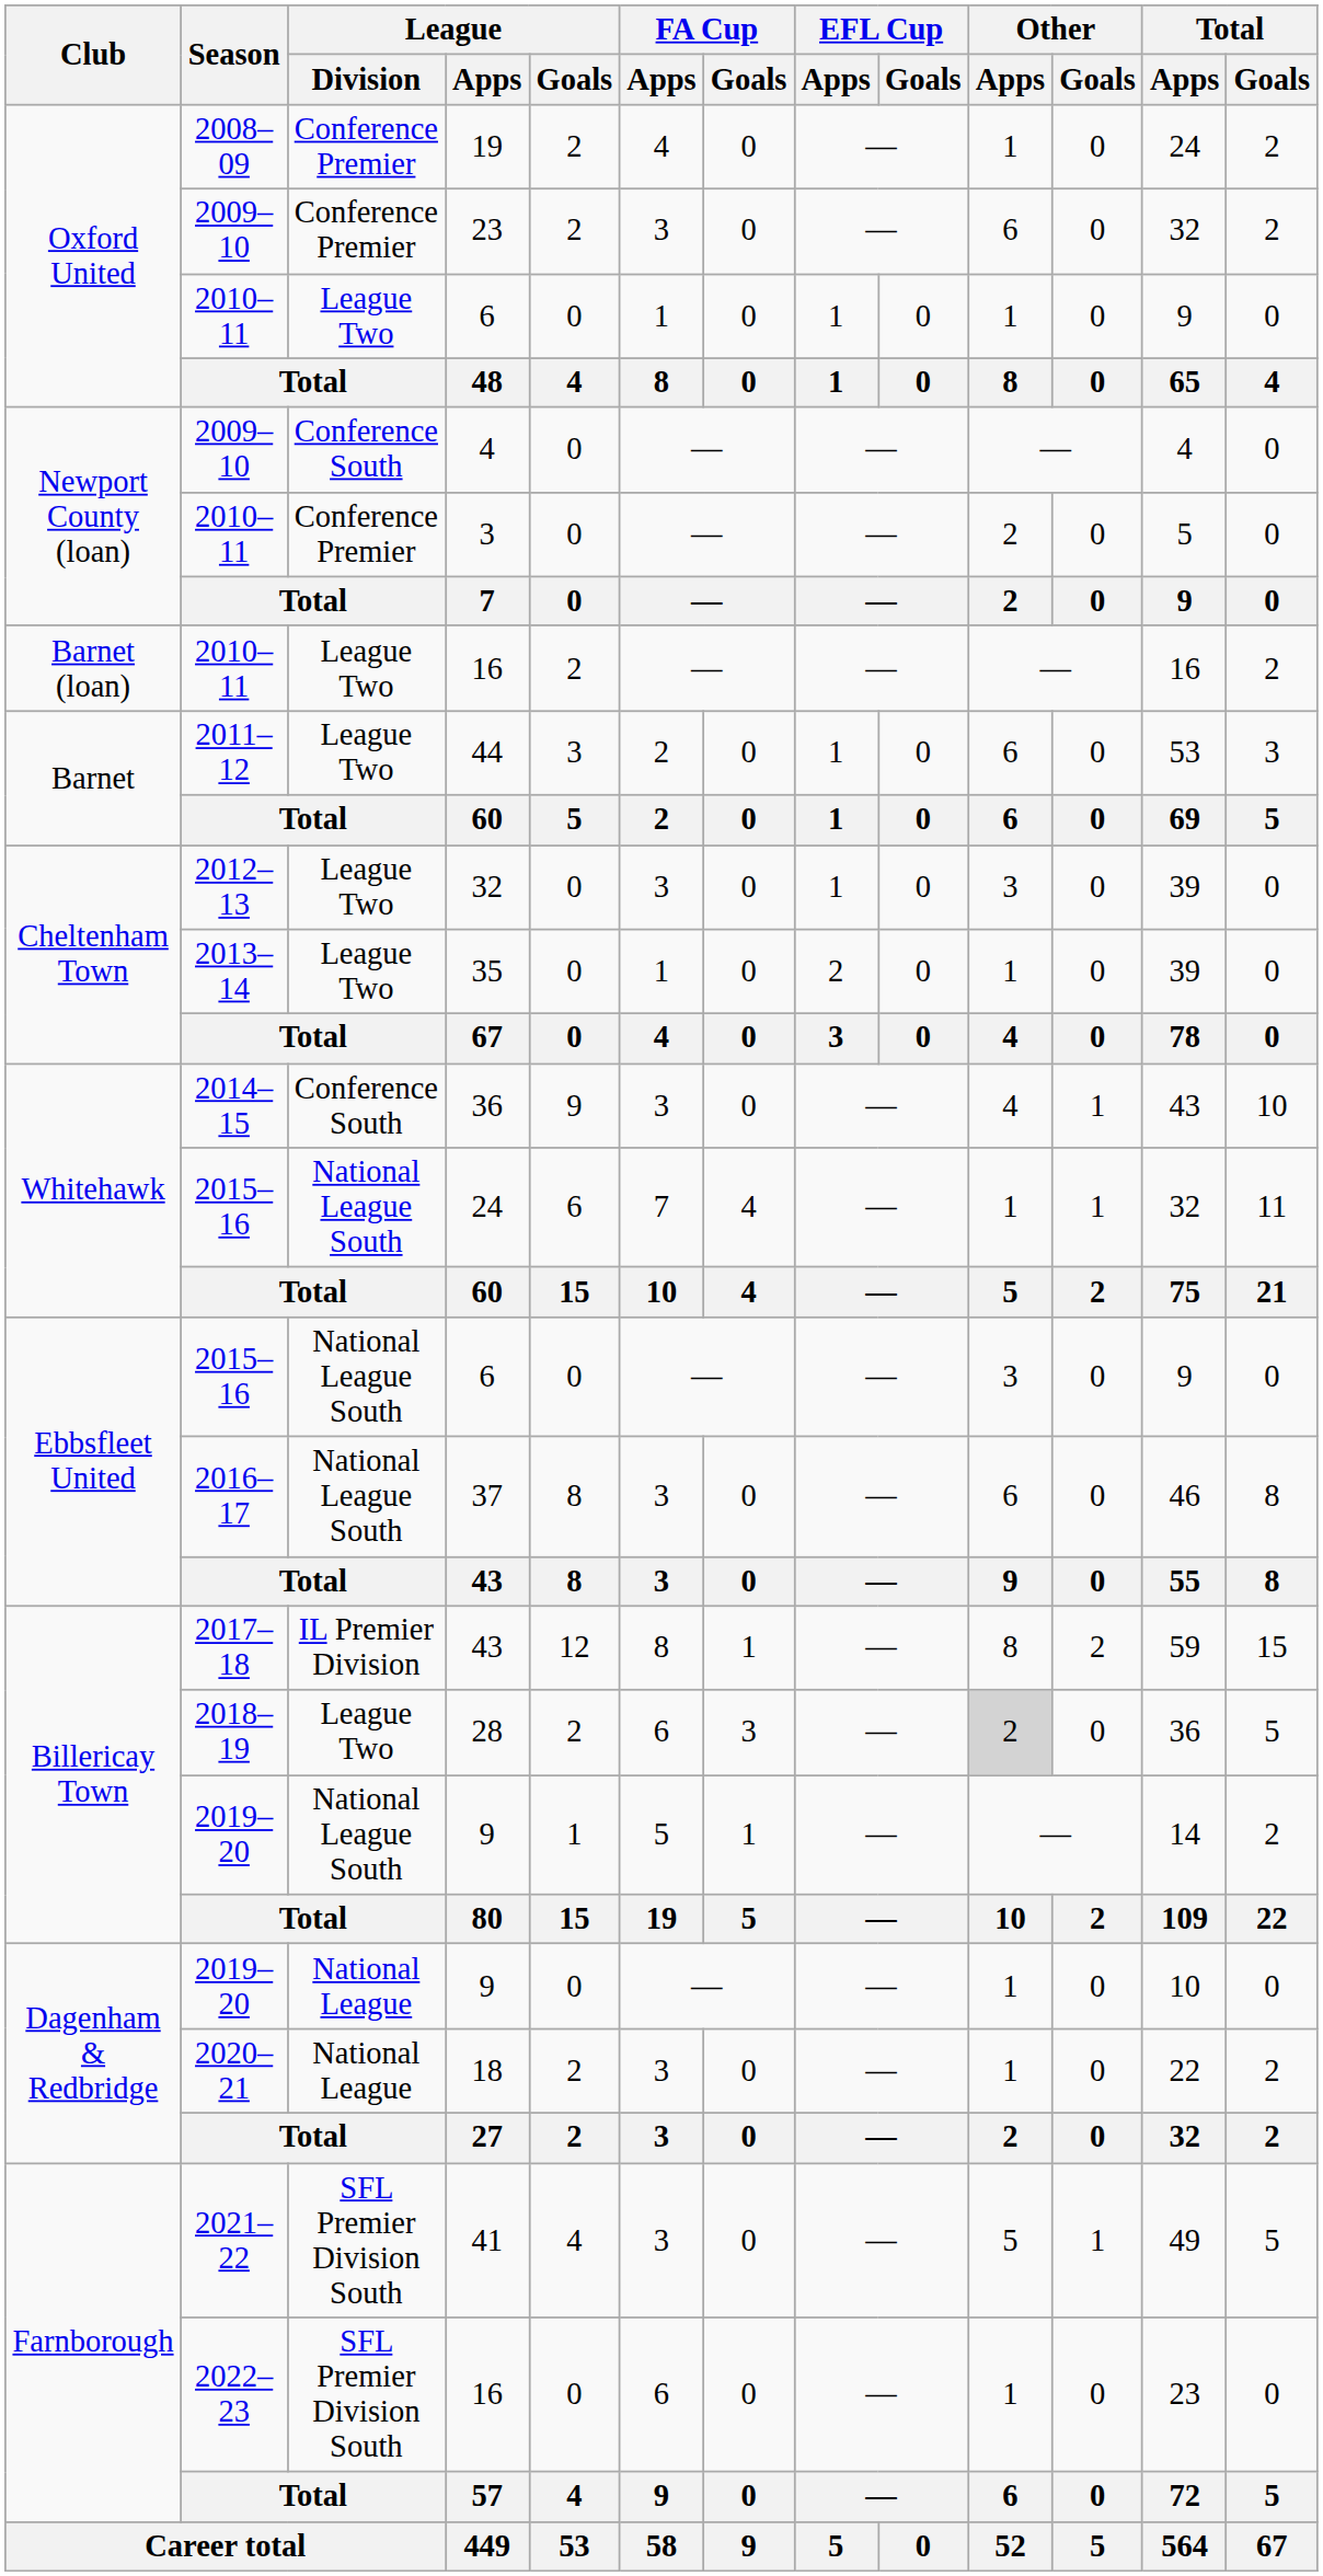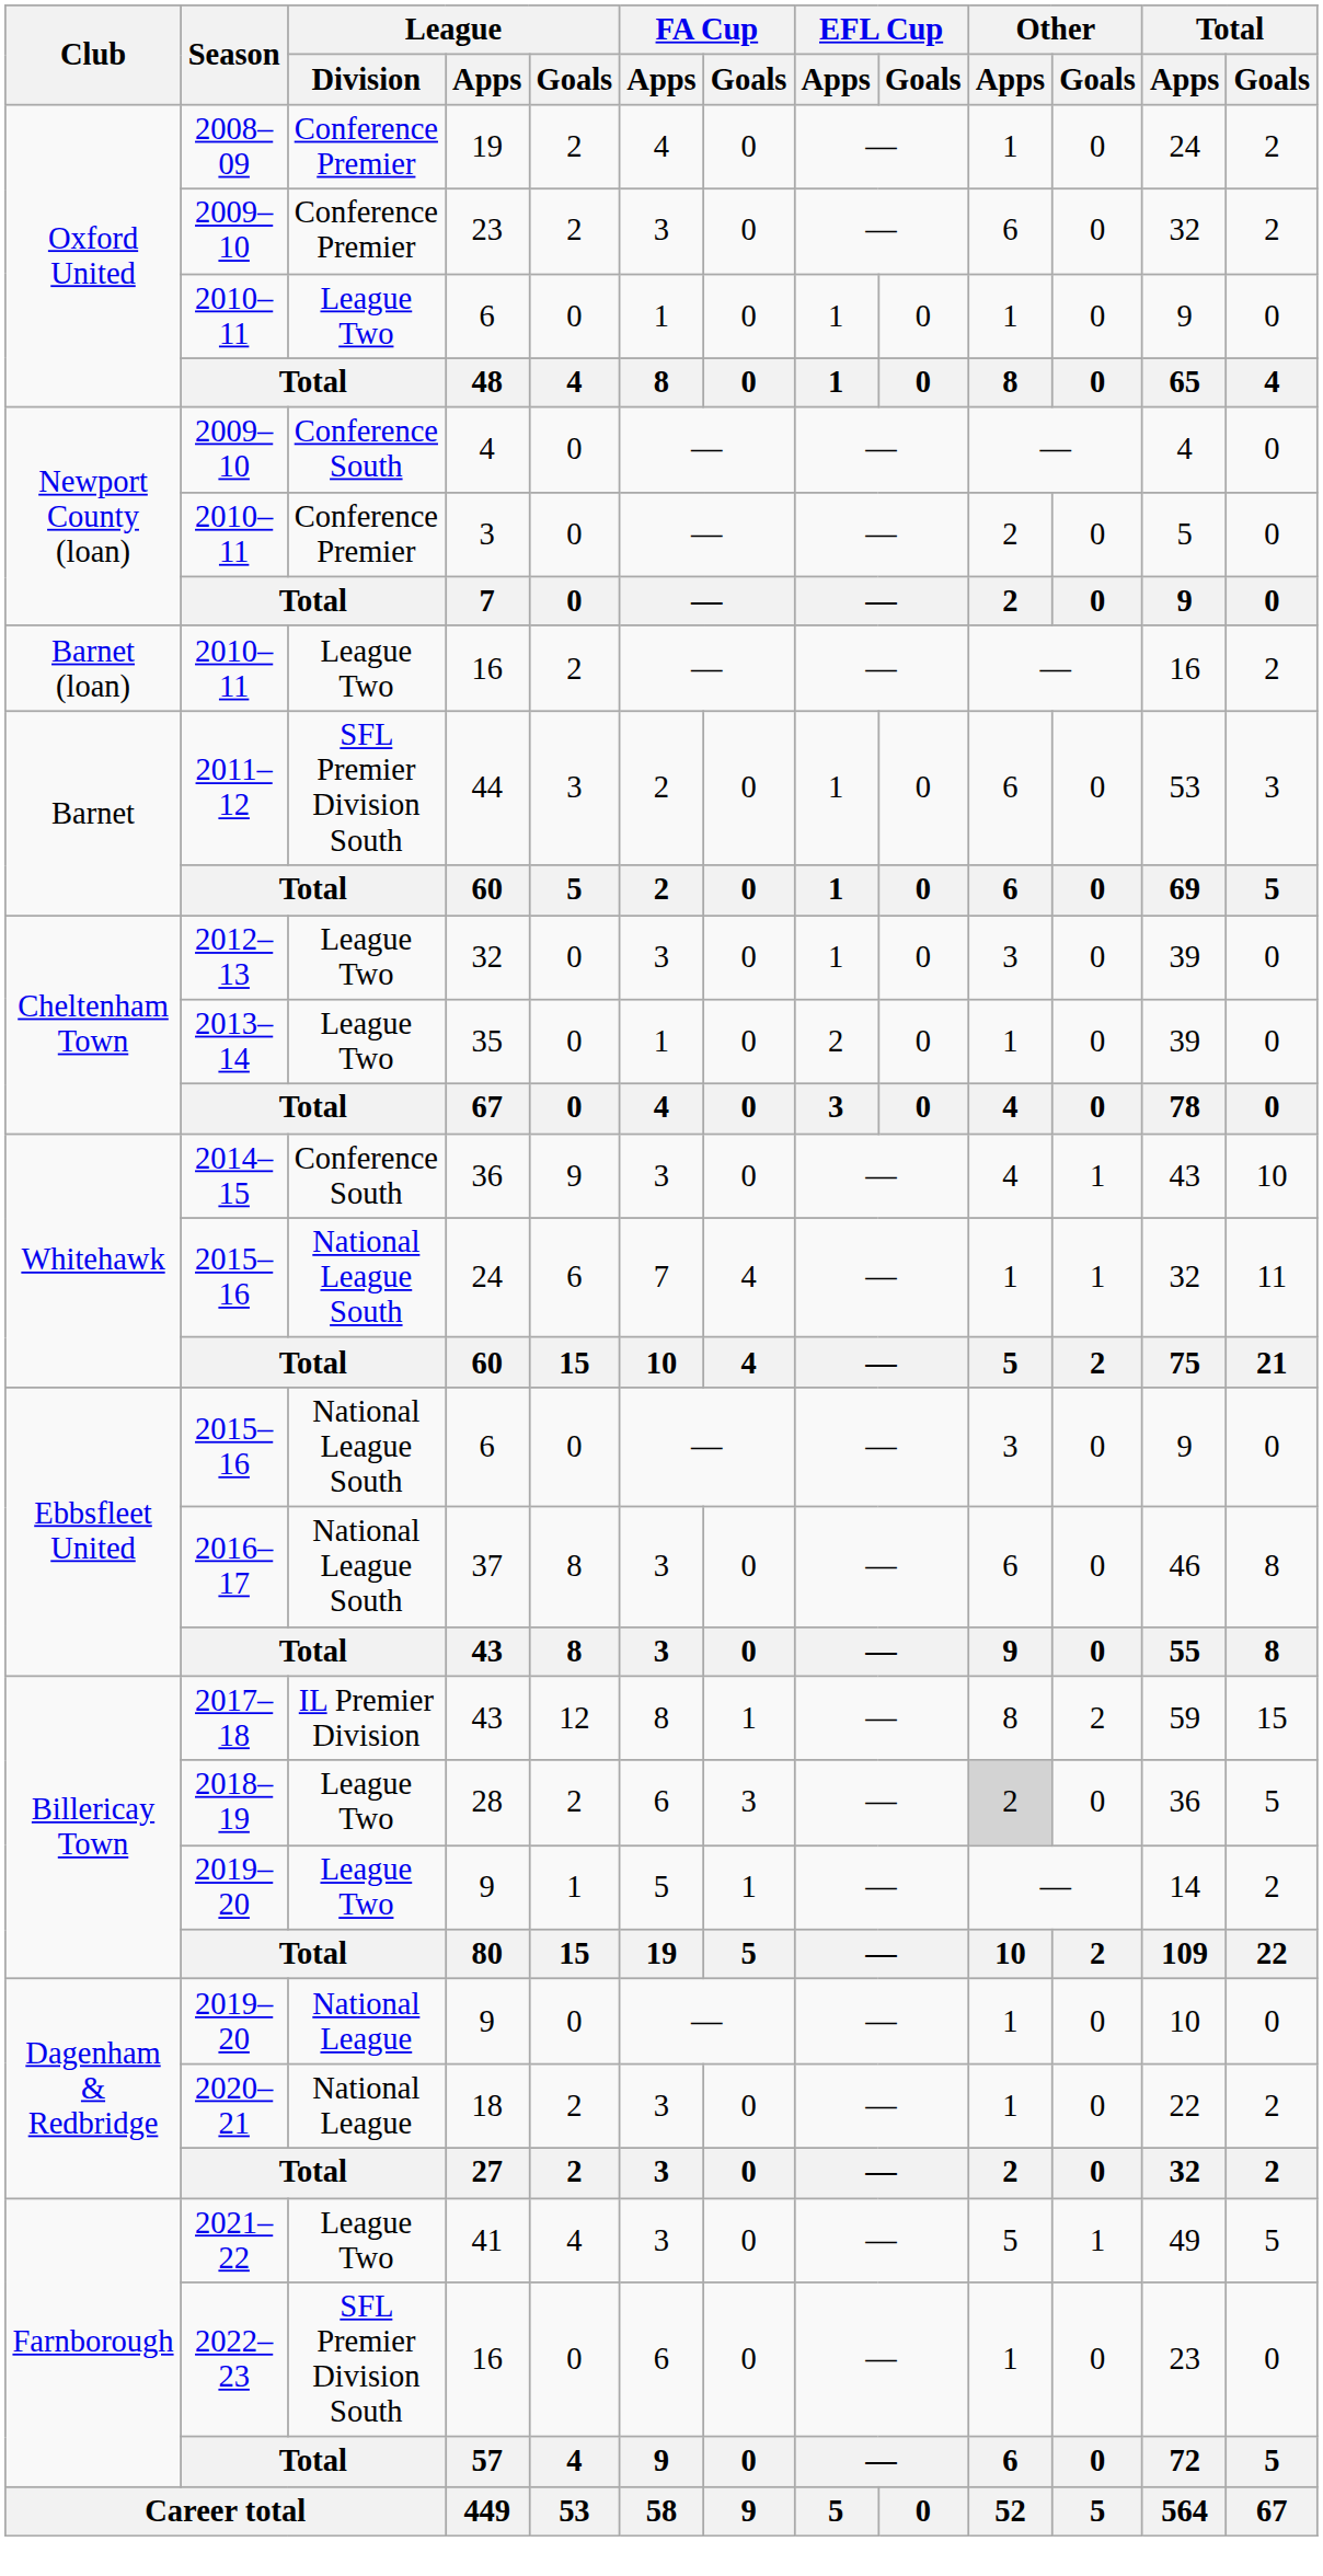 <table class="wikitable" style="text-align: center">
 <tr>
 <th rowspan="2">Club</th>
 <th rowspan="2">Season</th>
 <th colspan="3">League</th>
 <th colspan="2"><a href='#'>FA Cup</a></th>
 <th colspan="2"><a href='#'>EFL Cup</a></th>
 <th colspan="2">Other</th>
 <th colspan="2">Total</th>
 </tr>
 <tr>
 <th>Division</th>
 <th>Apps</th>
 <th>Goals</th>
 <th>Apps</th>
 <th>Goals</th>
 <th>Apps</th>
 <th>Goals</th>
 <th>Apps</th>
 <th>Goals</th>
 <th>Apps</th>
 <th>Goals</th>
 </tr>
 <tr>
 <td rowspan="4"><a href='#'>Oxford United</a></td>
 <td><a href='#'>2008–09</a></td>
 <td><a href='#'>Conference Premier</a></td>
 <td>19</td>
 <td>2</td>
 <td>4</td>
 <td>0</td>
 <td colspan=2>—</td>
 <td>1</td>
 <td>0</td>
 <td>24</td>
 <td>2</td>
 </tr>
 <tr>
 <td><a href='#'>2009–10</a></td>
 <td>Conference Premier</td>
 <td>23</td>
 <td>2</td>
 <td>3</td>
 <td>0</td>
 <td colspan=2>—</td>
 <td>6</td>
 <td>0</td>
 <td>32</td>
 <td>2</td>
 </tr>
 <tr>
 <td><a href='#'>2010–11</a></td>
 <td><a href='#'>League Two</a></td>
 <td>6</td>
 <td>0</td>
 <td>1</td>
 <td>0</td>
 <td>1</td>
 <td>0</td>
 <td>1</td>
 <td>0</td>
 <td>9</td>
 <td>0</td>
 </tr>
 <tr>
 <th colspan="2">Total</th>
 <th>48</th>
 <th>4</th>
 <th>8</th>
 <th>0</th>
 <th>1</th>
 <th>0</th>
 <th>8</th>
 <th>0</th>
 <th>65</th>
 <th>4</th>
 </tr>
 <tr>
 <td rowspan="3"><a href='#'>Newport County</a> (loan)</td>
 <td><a href='#'>2009–10</a></td>
 <td><a href='#'>Conference South</a></td>
 <td>4</td>
 <td>0</td>
 <td colspan=2>—</td>
 <td colspan=2>—</td>
 <td colspan=2>—</td>
 <td>4</td>
 <td>0</td>
 </tr>
 <tr>
 <td><a href='#'>2010–11</a></td>
 <td>Conference Premier</td>
 <td>3</td>
 <td>0</td>
 <td colspan=2>—</td>
 <td colspan=2>—</td>
 <td>2</td>
 <td>0</td>
 <td>5</td>
 <td>0</td>
 </tr>
 <tr>
 <th colspan="2">Total</th>
 <th>7</th>
 <th>0</th>
 <th colspan=2>—</th>
 <th colspan=2>—</th>
 <th>2</th>
 <th>0</th>
 <th>9</th>
 <th>0</th>
 </tr>
 <tr>
 <td><a href='#'>Barnet</a> (loan)</td>
 <td><a href='#'>2010–11</a></td>
 <td>League Two</td>
 <td>16</td>
 <td>2</td>
 <td colspan=2>—</td>
 <td colspan=2>—</td>
 <td colspan=2>—</td>
 <td>16</td>
 <td>2</td>
 </tr>
 <tr>
 <td rowspan="2">Barnet</td>
 <td><a href='#'>2011–12</a></td>
-<td>League Two</td>
+<td><a href='#'>SFL</a> Premier Division South</td>
 <td>44</td>
 <td>3</td>
 <td>2</td>
 <td>0</td>
 <td>1</td>
 <td>0</td>
 <td>6</td>
 <td>0</td>
 <td>53</td>
 <td>3</td>
 </tr>
 <tr>
 <th colspan="2">Total</th>
 <th>60</th>
 <th>5</th>
 <th>2</th>
 <th>0</th>
 <th>1</th>
 <th>0</th>
 <th>6</th>
 <th>0</th>
 <th>69</th>
 <th>5</th>
 </tr>
 <tr>
 <td rowspan="3"><a href='#'>Cheltenham Town</a></td>
 <td><a href='#'>2012–13</a></td>
 <td>League Two</td>
 <td>32</td>
 <td>0</td>
 <td>3</td>
 <td>0</td>
 <td>1</td>
 <td>0</td>
 <td>3</td>
 <td>0</td>
 <td>39</td>
 <td>0</td>
 </tr>
 <tr>
 <td><a href='#'>2013–14</a></td>
 <td>League Two</td>
 <td>35</td>
 <td>0</td>
 <td>1</td>
 <td>0</td>
 <td>2</td>
 <td>0</td>
 <td>1</td>
 <td>0</td>
 <td>39</td>
 <td>0</td>
 </tr>
 <tr>
 <th colspan="2">Total</th>
 <th>67</th>
 <th>0</th>
 <th>4</th>
 <th>0</th>
 <th>3</th>
 <th>0</th>
 <th>4</th>
 <th>0</th>
 <th>78</th>
 <th>0</th>
 </tr>
 <tr>
 <td rowspan="3"><a href='#'>Whitehawk</a></td>
 <td><a href='#'>2014–15</a></td>
 <td>Conference South</td>
 <td>36</td>
 <td>9</td>
 <td>3</td>
 <td>0</td>
 <td colspan=2>—</td>
 <td>4</td>
 <td>1</td>
 <td>43</td>
 <td>10</td>
 </tr>
 <tr>
 <td><a href='#'>2015–16</a></td>
 <td><a href='#'>National League South</a></td>
 <td>24</td>
 <td>6</td>
 <td>7</td>
 <td>4</td>
 <td colspan=2>—</td>
 <td>1</td>
 <td>1</td>
 <td>32</td>
 <td>11</td>
 </tr>
 <tr>
 <th colspan="2">Total</th>
 <th>60</th>
 <th>15</th>
 <th>10</th>
 <th>4</th>
 <th colspan=2>—</th>
 <th>5</th>
 <th>2</th>
 <th>75</th>
 <th>21</th>
 </tr>
 <tr>
 <td rowspan="3"><a href='#'>Ebbsfleet United</a></td>
 <td><a href='#'>2015–16</a></td>
 <td>National League South</td>
 <td>6</td>
 <td>0</td>
 <td colspan=2>—</td>
 <td colspan=2>—</td>
 <td>3</td>
 <td>0</td>
 <td>9</td>
 <td>0</td>
 </tr>
 <tr>
 <td><a href='#'>2016–17</a></td>
 <td>National League South</td>
 <td>37</td>
 <td>8</td>
 <td>3</td>
 <td>0</td>
 <td colspan=2>—</td>
 <td>6</td>
 <td>0</td>
 <td>46</td>
 <td>8</td>
 </tr>
 <tr>
 <th colspan="2">Total</th>
 <th>43</th>
 <th>8</th>
 <th>3</th>
 <th>0</th>
 <th colspan=2>—</th>
 <th>9</th>
 <th>0</th>
 <th>55</th>
 <th>8</th>
 </tr>
 <tr>
 <td rowspan="4"><a href='#'>Billericay Town</a></td>
 <td><a href='#'>2017–18</a></td>
 <td><a href='#'>IL</a> Premier Division</td>
 <td>43</td>
 <td>12</td>
 <td>8</td>
 <td>1</td>
 <td colspan=2>—</td>
 <td>8</td>
 <td>2</td>
 <td>59</td>
 <td>15</td>
 </tr>
 <tr>
 <td><a href='#'>2018–19</a></td>
 <td>League Two</td>
 <td>28</td>
 <td>2</td>
 <td>6</td>
 <td>3</td>
 <td colspan=2>—</td>
 <td style="background: lightgrey;">2</td>
 <td>0</td>
 <td>36</td>
 <td>5</td>
 </tr>
 <tr>
 <td><a href='#'>2019–20</a></td>
-<td>National League South</td>
+<td><a href='#'>League Two</a></td>
 <td>9</td>
 <td>1</td>
 <td>5</td>
 <td>1</td>
 <td colspan=2>—</td>
 <td colspan=2>—</td>
 <td>14</td>
 <td>2</td>
 </tr>
 <tr>
 <th colspan="2">Total</th>
 <th>80</th>
 <th>15</th>
 <th>19</th>
 <th>5</th>
 <th colspan=2>—</th>
 <th>10</th>
 <th>2</th>
 <th>109</th>
 <th>22</th>
 </tr>
 <tr>
 <td rowspan="3"><a href='#'>Dagenham & Redbridge</a></td>
 <td><a href='#'>2019–20</a></td>
 <td><a href='#'>National League</a></td>
 <td>9</td>
 <td>0</td>
 <td colspan=2>—</td>
 <td colspan=2>—</td>
 <td>1</td>
 <td>0</td>
 <td>10</td>
 <td>0</td>
 </tr>
 <tr>
 <td><a href='#'>2020–21</a></td>
 <td>National League</td>
 <td>18</td>
 <td>2</td>
 <td>3</td>
 <td>0</td>
 <td colspan=2>—</td>
 <td>1</td>
 <td>0</td>
 <td>22</td>
 <td>2</td>
 </tr>
 <tr>
 <th colspan="2">Total</th>
 <th>27</th>
 <th>2</th>
 <th>3</th>
 <th>0</th>
 <th colspan=2>—</th>
 <th>2</th>
 <th>0</th>
 <th>32</th>
 <th>2</th>
 </tr>
 <tr>
 <td rowspan="3"><a href='#'>Farnborough</a></td>
 <td><a href='#'>2021–22</a></td>
-<td><a href='#'>SFL</a> Premier Division South</td>
+<td>League Two</td>
 <td>41</td>
 <td>4</td>
 <td>3</td>
 <td>0</td>
 <td colspan=2>—</td>
 <td>5</td>
 <td>1</td>
 <td>49</td>
 <td>5</td>
 </tr>
 <tr>
 <td><a href='#'>2022–23</a></td>
 <td><a href='#'>SFL</a> Premier Division South</td>
 <td>16</td>
 <td>0</td>
 <td>6</td>
 <td>0</td>
 <td colspan=2>—</td>
 <td>1</td>
 <td>0</td>
 <td>23</td>
 <td>0</td>
 </tr>
 <tr>
 <th colspan="2">Total</th>
 <th>57</th>
 <th>4</th>
 <th>9</th>
 <th>0</th>
 <th colspan=2>—</th>
 <th>6</th>
 <th>0</th>
 <th>72</th>
 <th>5</th>
 </tr>
 <tr>
 <th colspan="3">Career total</th>
 <th>449</th>
 <th>53</th>
 <th>58</th>
 <th>9</th>
 <th>5</th>
 <th>0</th>
 <th>52</th>
 <th>5</th>
 <th>564</th>
 <th>67</th>
 </tr>
 </table>
